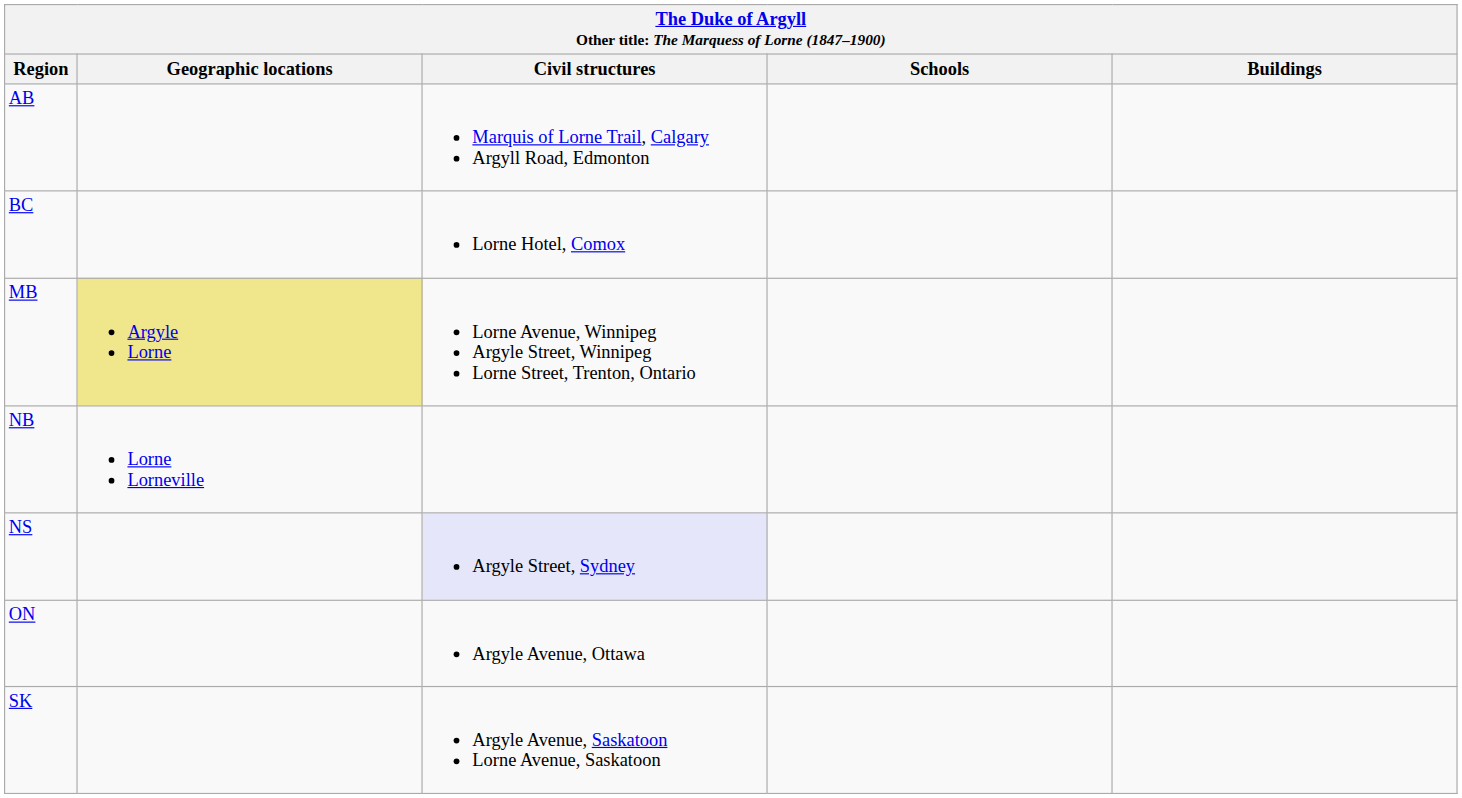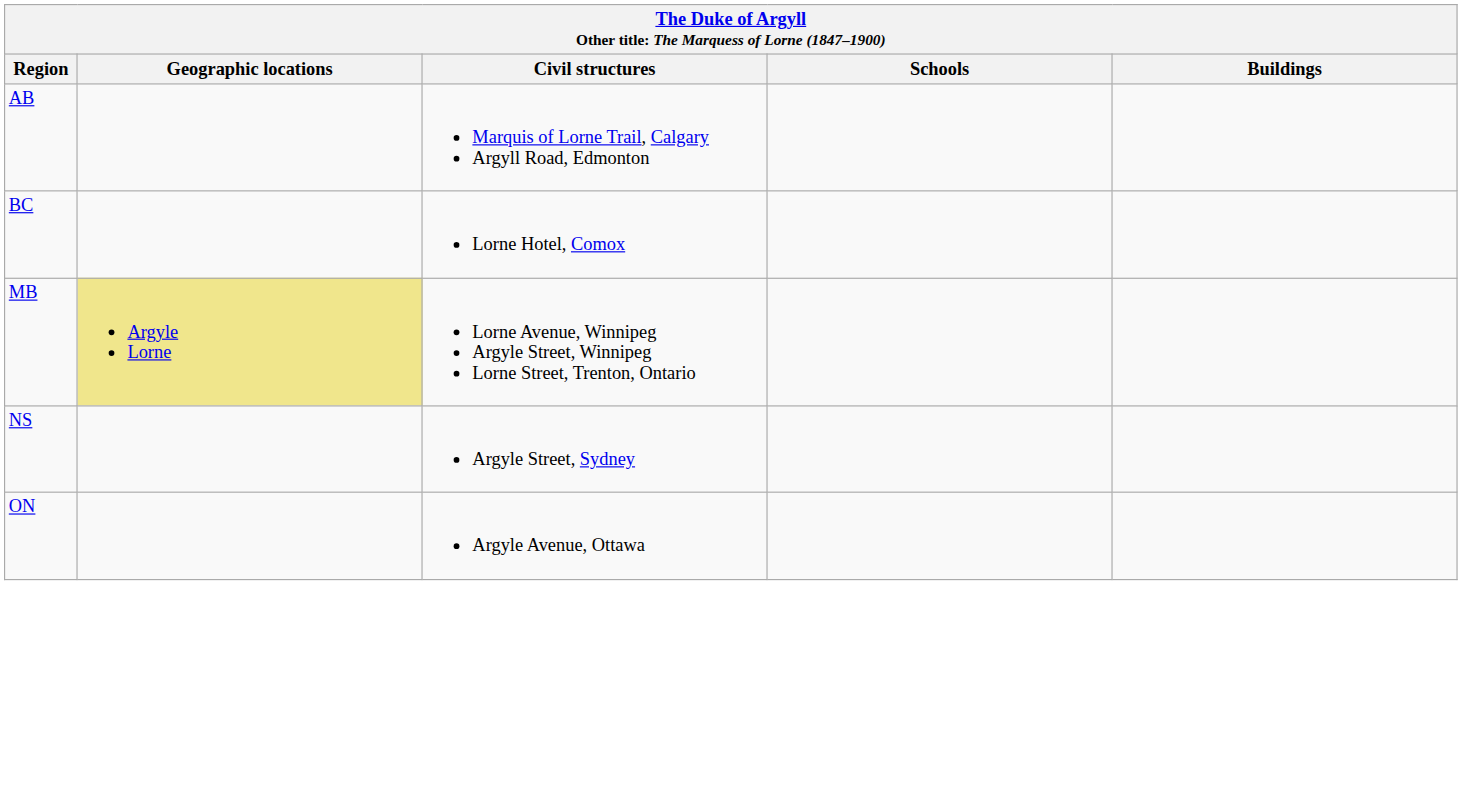 <table class="wikitable" width="100%">
 <tr>
 <th colspan="5"> <a href='#'>The Duke of Argyll</a><br><small>Other title: <em>The Marquess of Lorne (1847–1900)</em></small></th>
 </tr>
 <tr>
 <th width="5%">Region</th>
 <th width="23.75%">Geographic locations</th>
 <th width="23.75%">Civil structures</th>
 <th width="23.75%">Schools</th>
 <th width="23.75%">Buildings</th>
 </tr>
 <tr>
 <td align=left valign=top> <a href='#'>AB</a></td>
 <td></td>
 <td align=left valign=top><br><ul><li><a href='#'>Marquis of Lorne Trail</a>, <a href='#'>Calgary</a></li><li>Argyll Road, Edmonton</li></ul></td>
 <td></td>
 <td></td>
 </tr>
 <tr>
 <td align=left valign=top> <a href='#'>BC</a></td>
 <td></td>
 <td align=left valign=top><br><ul><li>Lorne Hotel, <a href='#'>Comox</a></li></ul></td>
 <td></td>
 <td></td>
 </tr>
 <tr>
 <td align=left valign=top> <a href='#'>MB</a></td>
 <td align=left valign=top style="background: khaki;"><br><ul><li><a href='#'>Argyle</a></li><li><a href='#'>Lorne</a></li></ul></td>
 <td><br><ul><li>Lorne Avenue, Winnipeg</li><li>Argyle Street, Winnipeg</li><li>Lorne Street, Trenton, Ontario</li></ul></td>
 <td></td>
 </tr>
 <tr>
-<td align=left valign=top> <a href='#'>NB</a></td>
-<td align=left valign=top><br><ul><li><a href='#'>Lorne</a></li><li><a href='#'>Lorneville</a></li></ul></td>
-<td></td>
-<td></td>
-<td></td>
-</tr>
-<tr>
 <td align=left valign=top> <a href='#'>NS</a></td>
 <td></td>
-<td align=left valign=top style="background: lavender;"><br><ul><li>Argyle Street, <a href='#'>Sydney</a></li></ul></td>
+<td align=left valign=top><br><ul><li>Argyle Street, <a href='#'>Sydney</a></li></ul></td>
 <td></td>
 <td></td>
 </tr>
 <tr>
 <td align=left valign=top> <a href='#'>ON</a></td>
 <td></td>
 <td align=left valign=top><br><ul><li>Argyle Avenue, Ottawa</li></ul></td>
 <td></td>
 <td></td>
 </tr>
-<tr>
-<td align=left valign=top> <a href='#'>SK</a></td>
-<td></td>
-<td align=left valign=top><br><ul><li>Argyle Avenue, <a href='#'>Saskatoon</a></li><li>Lorne Avenue, Saskatoon</li></ul></td>
-<td></td>
-<td></td>
-</tr>
 </table>
